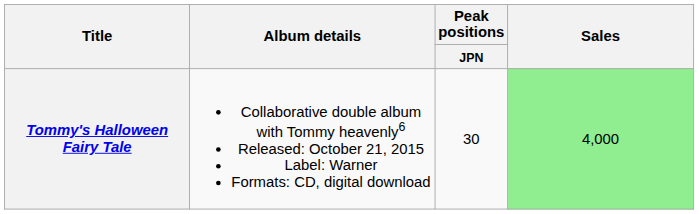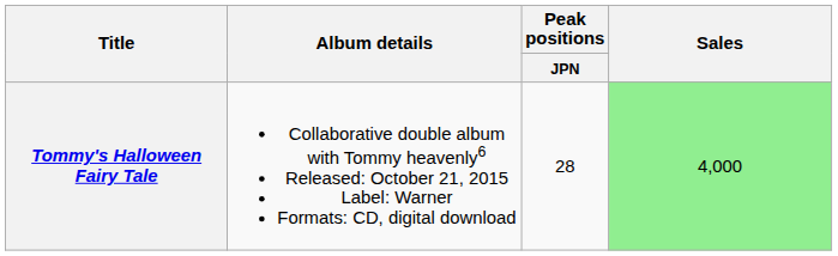 <table class="wikitable plainrowheaders" style="text-align:center;">
 <tr>
 <th style="width:12em;" rowspan="2">Title</th>
 <th style="width:16em;" rowspan="2">Album details</th>
 <th colspan="1">Peak positions</th>
 <th style="width:12em;" rowspan="2">Sales</th>
 </tr>
 <tr>
 <th style="width:2.5em;"><small>JPN</small><br></th>
 </tr>
 <tr>
 <th scope="row"><em><a href='#'>Tommy's Halloween Fairy Tale</a></em></th>
 <td><br><ul><li>Collaborative double album with Tommy heavenly<sup>6</sup></li><li>Released: October 21, 2015</li><li>Label: Warner</li><li>Formats: CD, digital download</li></ul></td>
-<td>30</td>
+<td>28</td>
 <td style="background: lightgreen;">4,000</td>
 </tr>
 </table>
